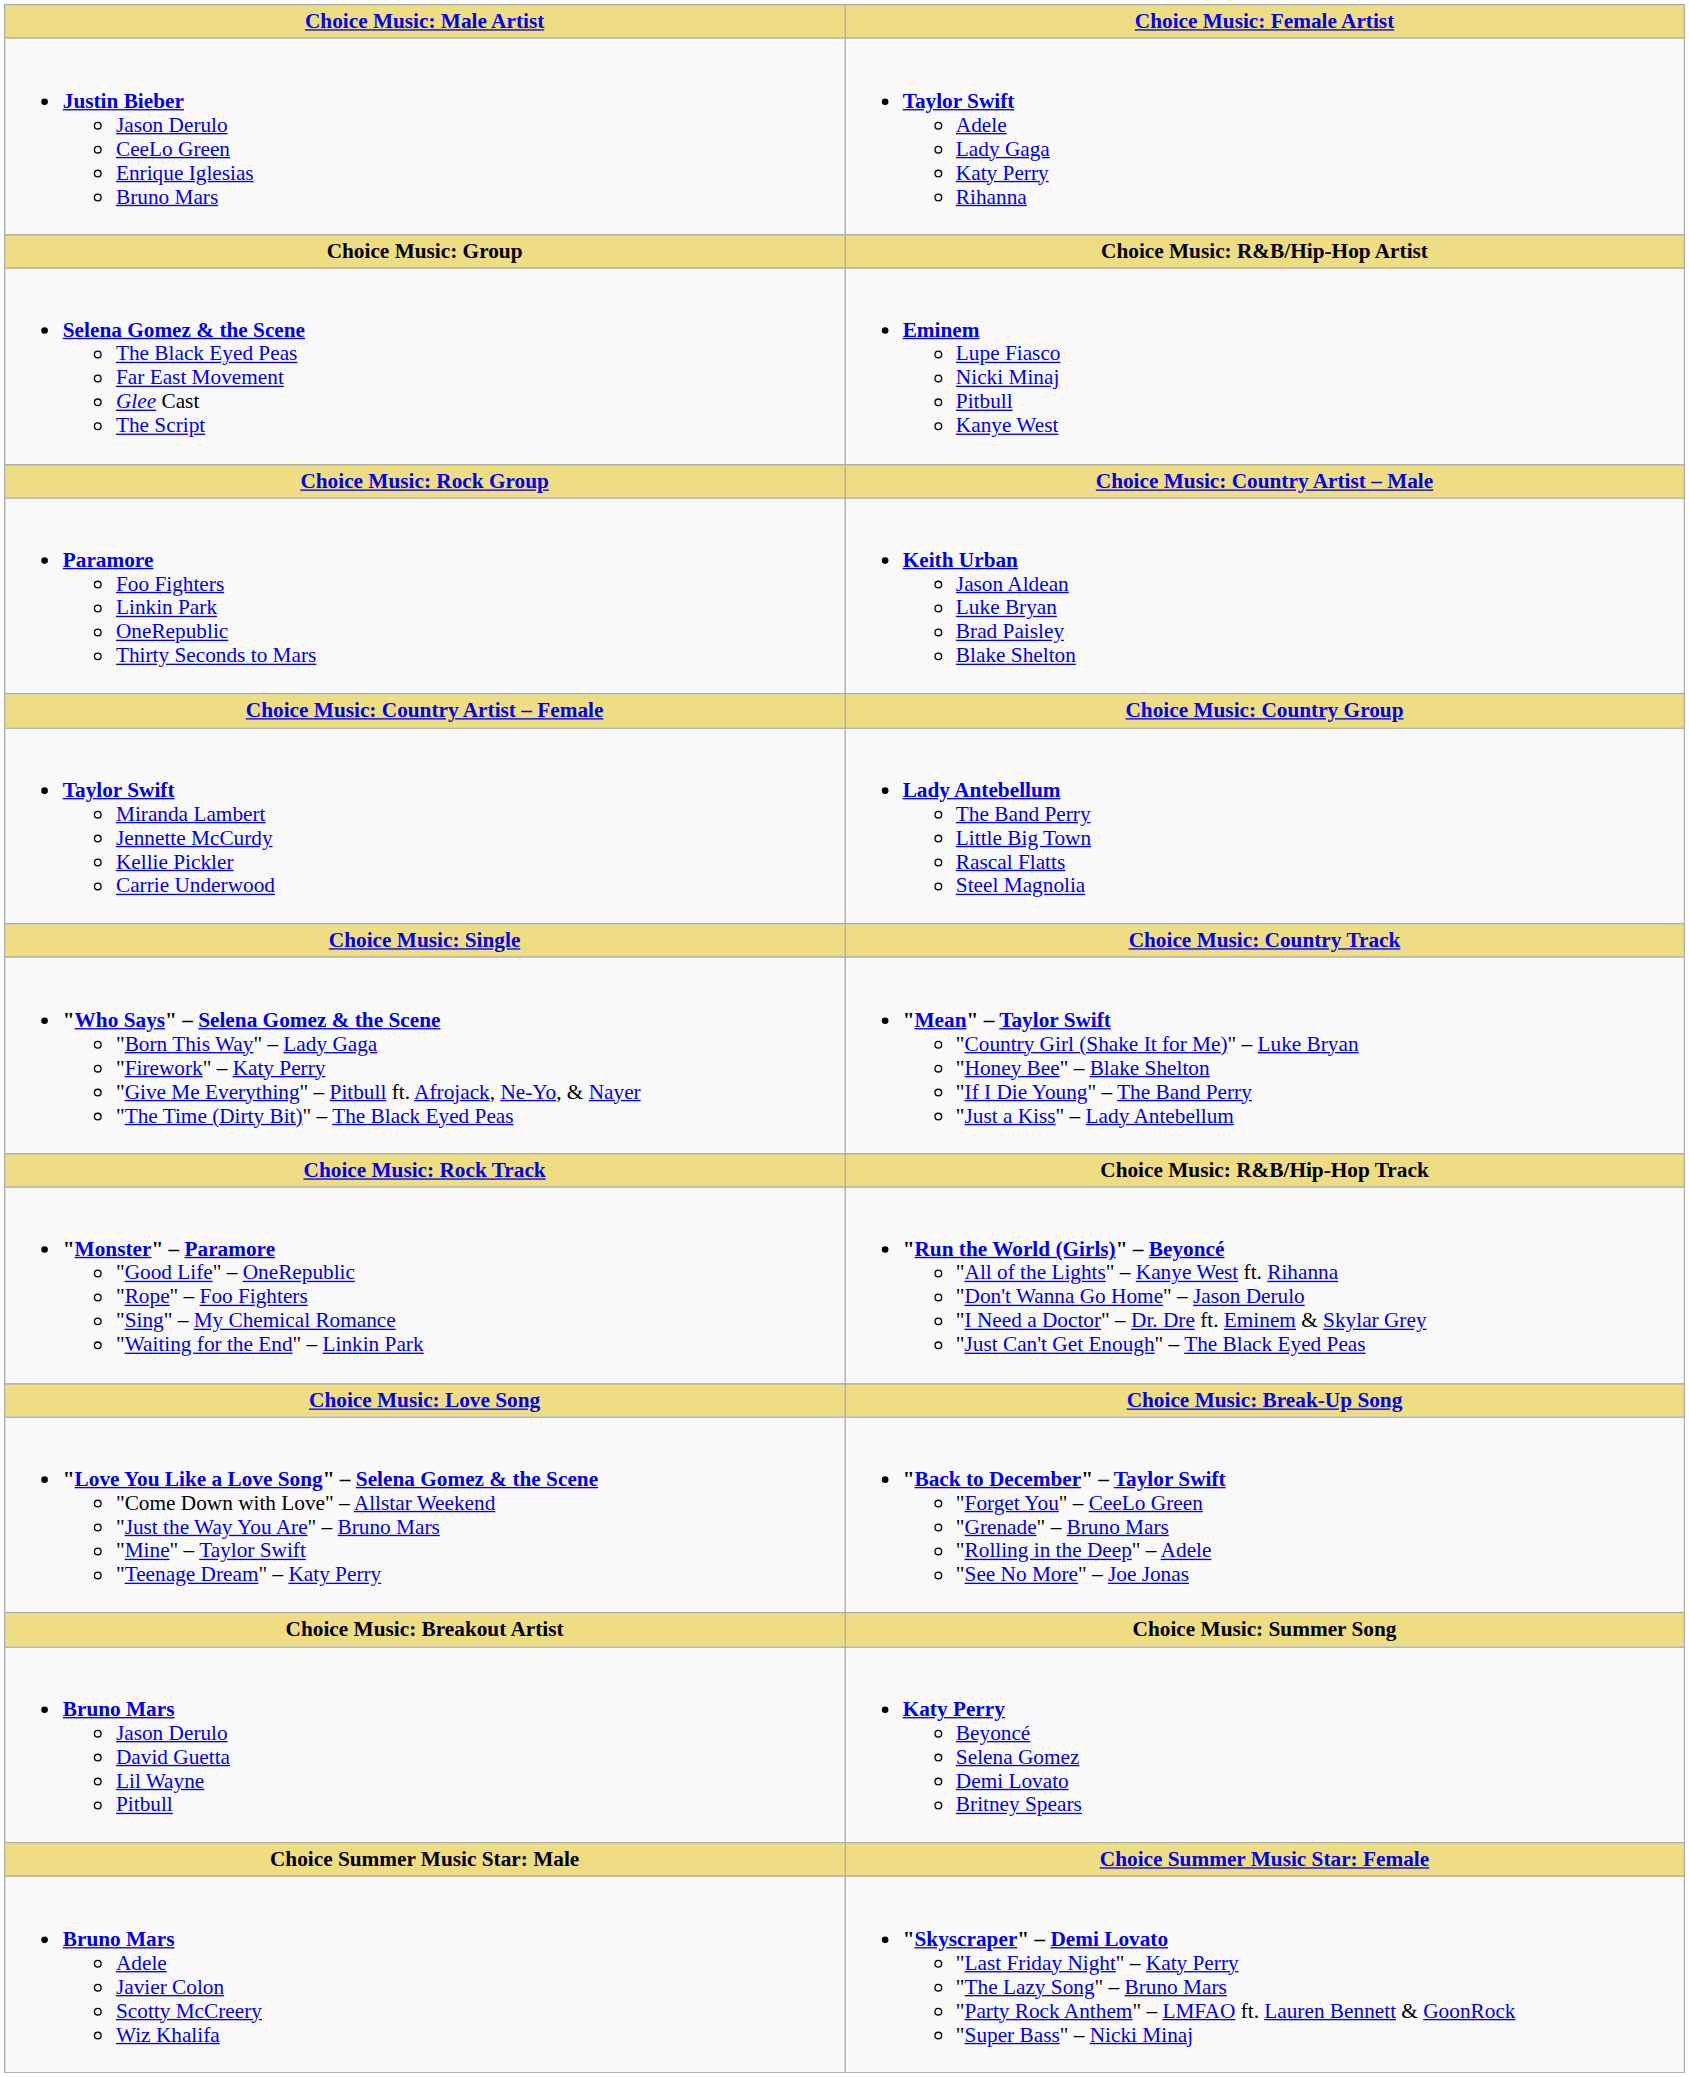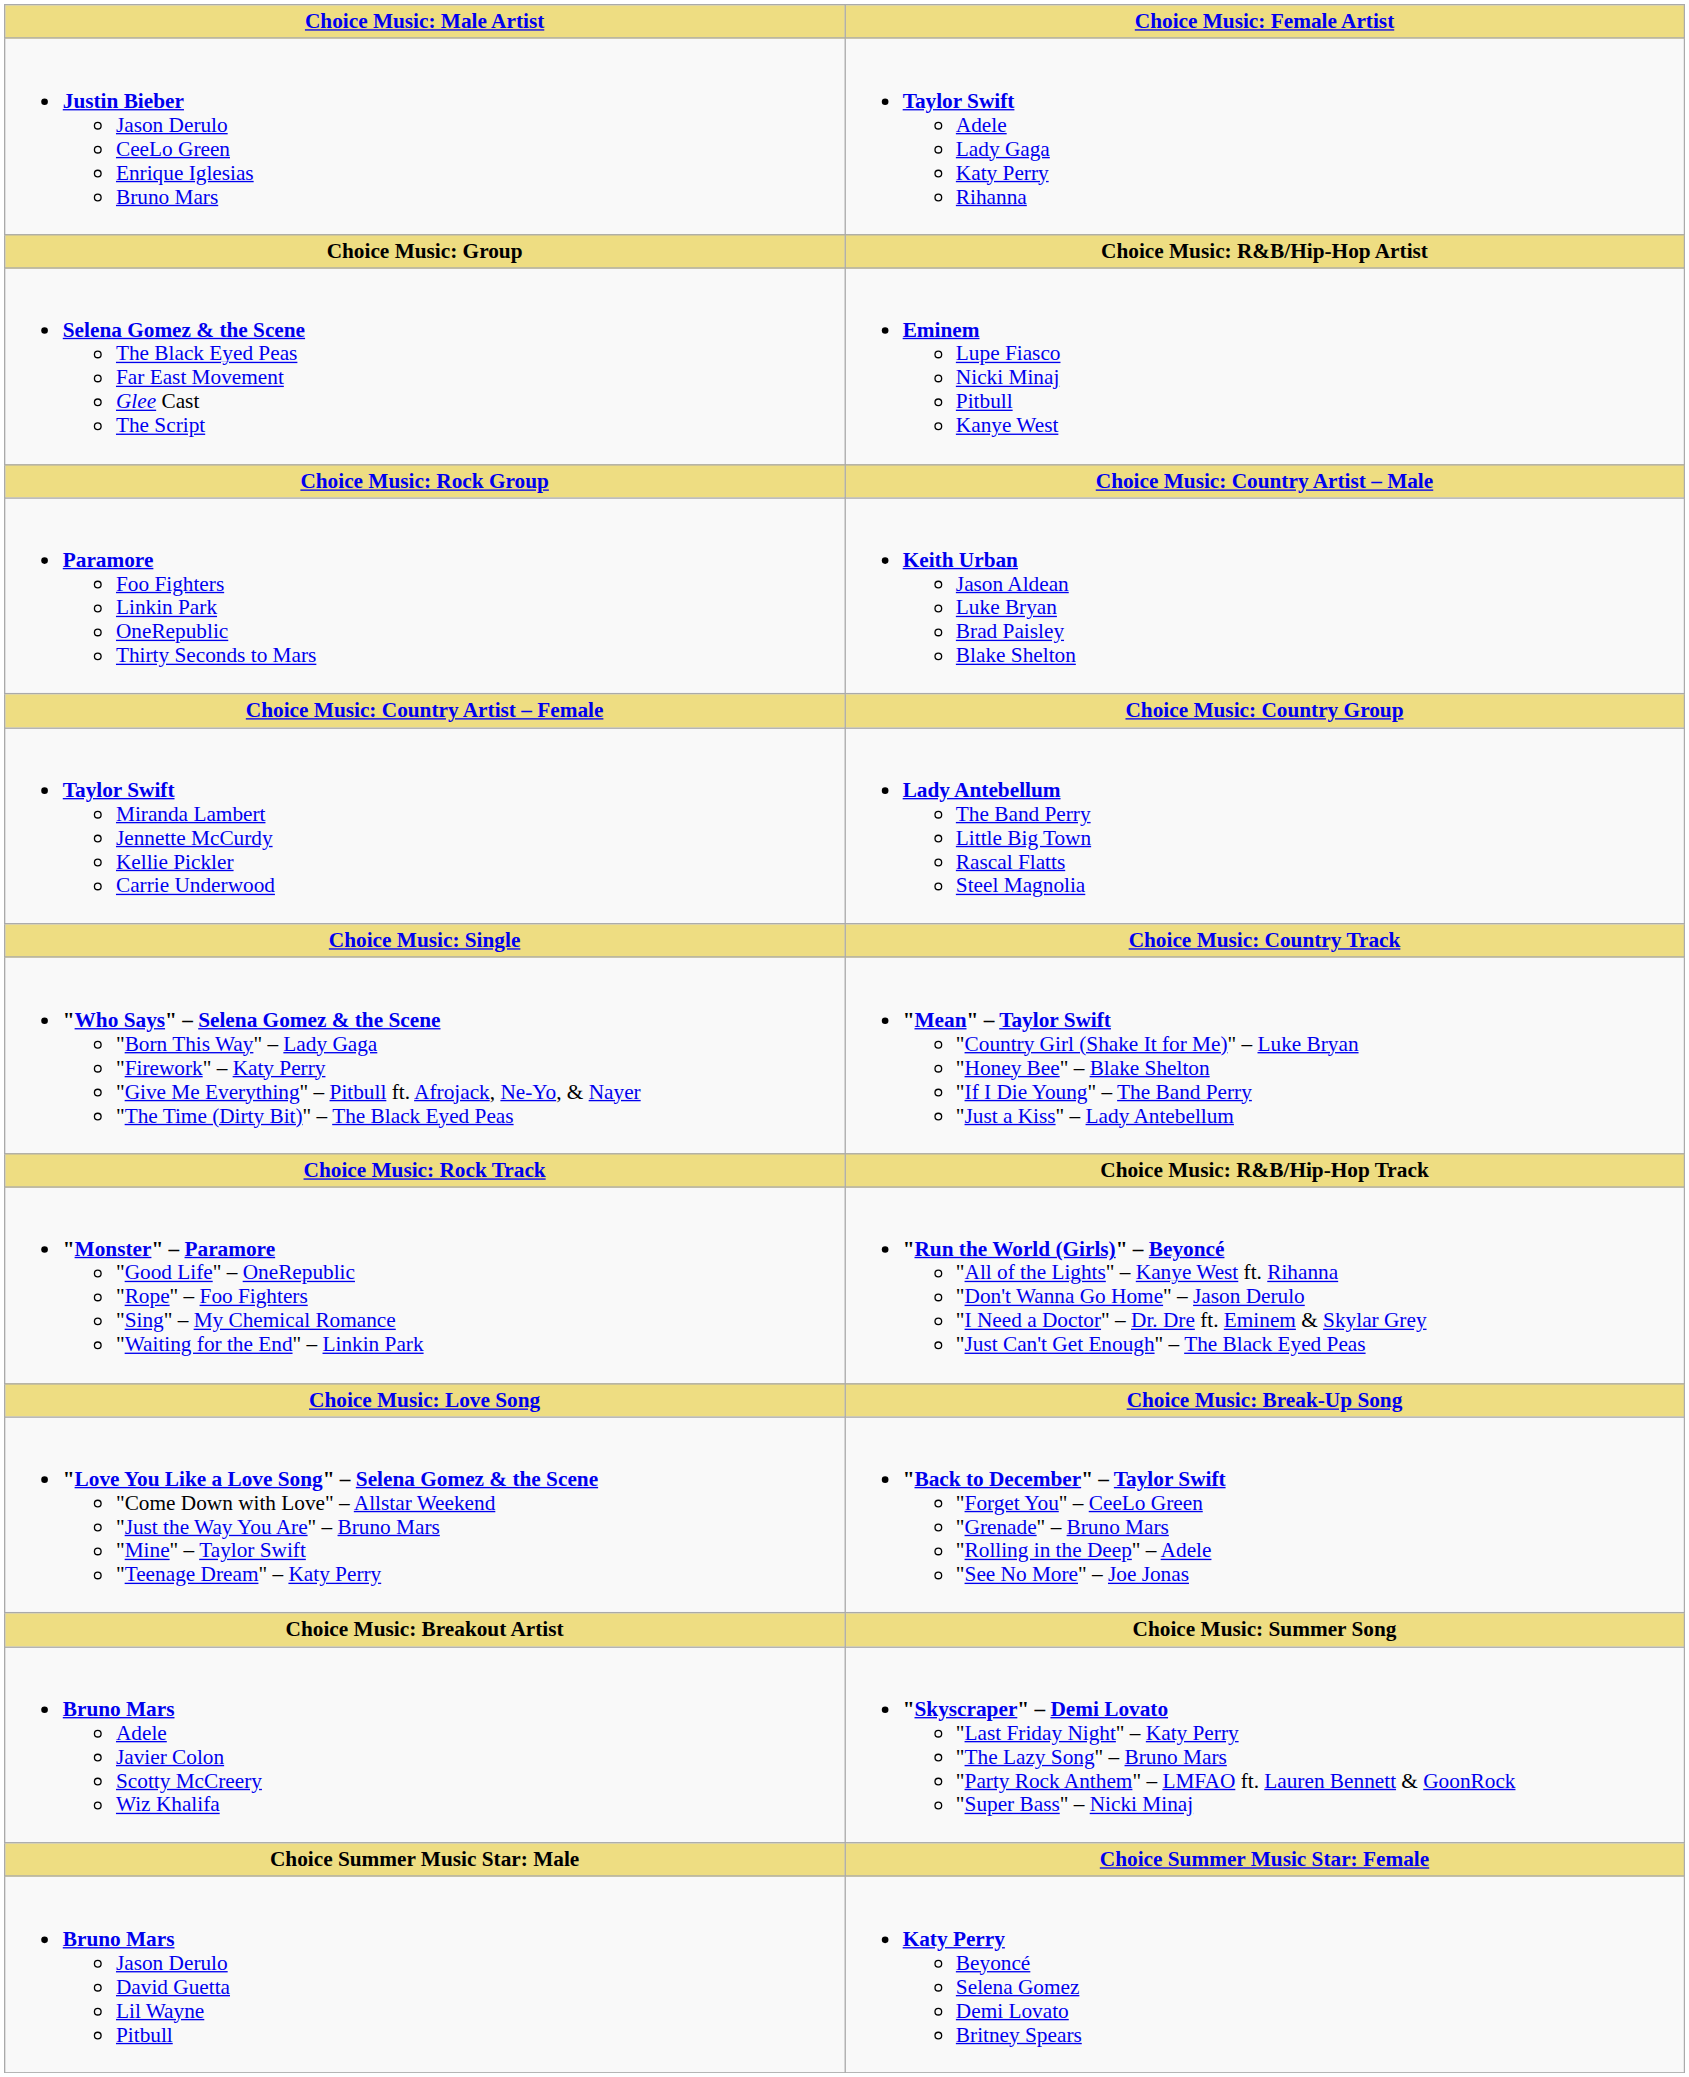 <table class="wikitable" style="width:100%">
 <tr>
 <th style="background:#EEDD82; width:50%"><a href='#'>Choice Music: Male Artist</a></th>
 <th style="background:#EEDD82; width:50%"><a href='#'>Choice Music: Female Artist</a></th>
 </tr>
 <tr>
 <td valign="top"><br><ul><li><strong><a href='#'>Justin Bieber</a></strong><ul><li><a href='#'>Jason Derulo</a></li><li><a href='#'>CeeLo Green</a></li><li><a href='#'>Enrique Iglesias</a></li><li><a href='#'>Bruno Mars</a></li></ul></li></ul></td>
 <td valign="top"><br><ul><li><strong><a href='#'>Taylor Swift</a></strong><ul><li><a href='#'>Adele</a></li><li><a href='#'>Lady Gaga</a></li><li><a href='#'>Katy Perry</a></li><li><a href='#'>Rihanna</a></li></ul></li></ul></td>
 </tr>
 <tr>
 <th style="background:#EEDD82; width:50%">Choice Music: Group</th>
 <th style="background:#EEDD82; width:50%">Choice Music: R&B/Hip-Hop Artist</th>
 </tr>
 <tr>
 <td valign="top"><br><ul><li><strong><a href='#'>Selena Gomez & the Scene</a></strong><ul><li><a href='#'>The Black Eyed Peas</a></li><li><a href='#'>Far East Movement</a></li><li><em><a href='#'>Glee</a></em> Cast</li><li><a href='#'>The Script</a></li></ul></li></ul></td>
 <td valign="top"><br><ul><li><strong><a href='#'>Eminem</a></strong><ul><li><a href='#'>Lupe Fiasco</a></li><li><a href='#'>Nicki Minaj</a></li><li><a href='#'>Pitbull</a></li><li><a href='#'>Kanye West</a></li></ul></li></ul></td>
 </tr>
 <tr>
 <th style="background:#EEDD82; width:50%"><a href='#'>Choice Music: Rock Group</a></th>
 <th style="background:#EEDD82; width:50%"><a href='#'>Choice Music: Country Artist – Male</a></th>
 </tr>
 <tr>
 <td valign="top"><br><ul><li><strong><a href='#'>Paramore</a></strong><ul><li><a href='#'>Foo Fighters</a></li><li><a href='#'>Linkin Park</a></li><li><a href='#'>OneRepublic</a></li><li><a href='#'>Thirty Seconds to Mars</a></li></ul></li></ul></td>
 <td valign="top"><br><ul><li><strong><a href='#'>Keith Urban</a></strong><ul><li><a href='#'>Jason Aldean</a></li><li><a href='#'>Luke Bryan</a></li><li><a href='#'>Brad Paisley</a></li><li><a href='#'>Blake Shelton</a></li></ul></li></ul></td>
 </tr>
 <tr>
 <th style="background:#EEDD82; width:50%"><a href='#'>Choice Music: Country Artist – Female</a></th>
 <th style="background:#EEDD82; width:50%"><a href='#'>Choice Music: Country Group</a></th>
 </tr>
 <tr>
 <td valign="top"><br><ul><li><strong><a href='#'>Taylor Swift</a></strong><ul><li><a href='#'>Miranda Lambert</a></li><li><a href='#'>Jennette McCurdy</a></li><li><a href='#'>Kellie Pickler</a></li><li><a href='#'>Carrie Underwood</a></li></ul></li></ul></td>
 <td valign="top"><br><ul><li><strong><a href='#'>Lady Antebellum</a></strong><ul><li><a href='#'>The Band Perry</a></li><li><a href='#'>Little Big Town</a></li><li><a href='#'>Rascal Flatts</a></li><li><a href='#'>Steel Magnolia</a></li></ul></li></ul></td>
 </tr>
 <tr>
 <th style="background:#EEDD82; width:50%"><a href='#'>Choice Music: Single</a></th>
 <th style="background:#EEDD82; width:50%"><a href='#'>Choice Music: Country Track</a></th>
 </tr>
 <tr>
 <td valign="top"><br><ul><li><strong>"<a href='#'>Who Says</a>" – <a href='#'>Selena Gomez & the Scene</a></strong><ul><li>"<a href='#'>Born This Way</a>" – <a href='#'>Lady Gaga</a></li><li>"<a href='#'>Firework</a>" – <a href='#'>Katy Perry</a></li><li>"<a href='#'>Give Me Everything</a>" – <a href='#'>Pitbull</a> ft. <a href='#'>Afrojack</a>, <a href='#'>Ne-Yo</a>, & <a href='#'>Nayer</a></li><li>"<a href='#'>The Time (Dirty Bit)</a>" – <a href='#'>The Black Eyed Peas</a></li></ul></li></ul></td>
 <td valign="top"><br><ul><li><strong>"<a href='#'>Mean</a>" – <a href='#'>Taylor Swift</a></strong><ul><li>"<a href='#'>Country Girl (Shake It for Me)</a>" – <a href='#'>Luke Bryan</a></li><li>"<a href='#'>Honey Bee</a>" – <a href='#'>Blake Shelton</a></li><li>"<a href='#'>If I Die Young</a>" – <a href='#'>The Band Perry</a></li><li>"<a href='#'>Just a Kiss</a>" – <a href='#'>Lady Antebellum</a></li></ul></li></ul></td>
 </tr>
 <tr>
 <th style="background:#EEDD82; width:50%"><a href='#'>Choice Music: Rock Track</a></th>
 <th style="background:#EEDD82; width:50%">Choice Music: R&B/Hip-Hop Track</th>
 </tr>
 <tr>
 <td valign="top"><br><ul><li><strong>"<a href='#'>Monster</a>" – <a href='#'>Paramore</a></strong><ul><li>"<a href='#'>Good Life</a>" – <a href='#'>OneRepublic</a></li><li>"<a href='#'>Rope</a>" – <a href='#'>Foo Fighters</a></li><li>"<a href='#'>Sing</a>" – <a href='#'>My Chemical Romance</a></li><li>"<a href='#'>Waiting for the End</a>" – <a href='#'>Linkin Park</a></li></ul></li></ul></td>
 <td valign="top"><br><ul><li><strong>"<a href='#'>Run the World (Girls)</a>" – <a href='#'>Beyoncé</a></strong><ul><li>"<a href='#'>All of the Lights</a>" – <a href='#'>Kanye West</a> ft. <a href='#'>Rihanna</a></li><li>"<a href='#'>Don't Wanna Go Home</a>" – <a href='#'>Jason Derulo</a></li><li>"<a href='#'>I Need a Doctor</a>" – <a href='#'>Dr. Dre</a> ft. <a href='#'>Eminem</a> & <a href='#'>Skylar Grey</a></li><li>"<a href='#'>Just Can't Get Enough</a>" – <a href='#'>The Black Eyed Peas</a></li></ul></li></ul></td>
 </tr>
 <tr>
 <th style="background:#EEDD82; width:50%"><a href='#'>Choice Music: Love Song</a></th>
 <th style="background:#EEDD82; width:50%"><a href='#'>Choice Music: Break-Up Song</a></th>
 </tr>
 <tr>
 <td valign="top"><br><ul><li><strong>"<a href='#'>Love You Like a Love Song</a>" – <a href='#'>Selena Gomez & the Scene</a></strong><ul><li>"Come Down with Love" – <a href='#'>Allstar Weekend</a></li><li>"<a href='#'>Just the Way You Are</a>" – <a href='#'>Bruno Mars</a></li><li>"<a href='#'>Mine</a>" – <a href='#'>Taylor Swift</a></li><li>"<a href='#'>Teenage Dream</a>" – <a href='#'>Katy Perry</a></li></ul></li></ul></td>
 <td valign="top"><br><ul><li><strong>"<a href='#'>Back to December</a>" – <a href='#'>Taylor Swift</a></strong><ul><li>"<a href='#'>Forget You</a>" – <a href='#'>CeeLo Green</a></li><li>"<a href='#'>Grenade</a>" – <a href='#'>Bruno Mars</a></li><li>"<a href='#'>Rolling in the Deep</a>" – <a href='#'>Adele</a></li><li>"<a href='#'>See No More</a>" – <a href='#'>Joe Jonas</a></li></ul></li></ul></td>
 </tr>
 <tr>
 <th style="background:#EEDD82; width:50%">Choice Music: Breakout Artist</th>
 <th style="background:#EEDD82; width:50%">Choice Music: Summer Song</th>
 </tr>
 <tr>
-<td valign="top"><br><ul><li><strong><a href='#'>Bruno Mars</a></strong><ul><li><a href='#'>Jason Derulo</a></li><li><a href='#'>David Guetta</a></li><li><a href='#'>Lil Wayne</a></li><li><a href='#'>Pitbull</a></li></ul></li></ul></td>
-<td valign="top"><br><ul><li><strong><a href='#'>Katy Perry</a></strong><ul><li><a href='#'>Beyoncé</a></li><li><a href='#'>Selena Gomez</a></li><li><a href='#'>Demi Lovato</a></li><li><a href='#'>Britney Spears</a></li></ul></li></ul></td>
+<td valign="top"><br><ul><li><strong><a href='#'>Bruno Mars</a></strong><ul><li><a href='#'>Adele</a></li><li><a href='#'>Javier Colon</a></li><li><a href='#'>Scotty McCreery</a></li><li><a href='#'>Wiz Khalifa</a></li></ul></li></ul></td>
+<td valign="top"><br><ul><li><strong>"<a href='#'>Skyscraper</a>" – <a href='#'>Demi Lovato</a></strong><ul><li>"<a href='#'>Last Friday Night</a>" – <a href='#'>Katy Perry</a></li><li>"<a href='#'>The Lazy Song</a>" – <a href='#'>Bruno Mars</a></li><li>"<a href='#'>Party Rock Anthem</a>" – <a href='#'>LMFAO</a> ft. <a href='#'>Lauren Bennett</a> & <a href='#'>GoonRock</a></li><li>"<a href='#'>Super Bass</a>" – <a href='#'>Nicki Minaj</a></li></ul></li></ul></td>
 </tr>
 <tr>
 <th style="background:#EEDD82; width:50%">Choice Summer Music Star: Male</th>
 <th style="background:#EEDD82; width:50%"><a href='#'>Choice Summer Music Star: Female</a></th>
 </tr>
 <tr>
-<td valign="top"><br><ul><li><strong><a href='#'>Bruno Mars</a></strong><ul><li><a href='#'>Adele</a></li><li><a href='#'>Javier Colon</a></li><li><a href='#'>Scotty McCreery</a></li><li><a href='#'>Wiz Khalifa</a></li></ul></li></ul></td>
-<td valign="top"><br><ul><li><strong>"<a href='#'>Skyscraper</a>" – <a href='#'>Demi Lovato</a></strong><ul><li>"<a href='#'>Last Friday Night</a>" – <a href='#'>Katy Perry</a></li><li>"<a href='#'>The Lazy Song</a>" – <a href='#'>Bruno Mars</a></li><li>"<a href='#'>Party Rock Anthem</a>" – <a href='#'>LMFAO</a> ft. <a href='#'>Lauren Bennett</a> & <a href='#'>GoonRock</a></li><li>"<a href='#'>Super Bass</a>" – <a href='#'>Nicki Minaj</a></li></ul></li></ul></td>
+<td valign="top"><br><ul><li><strong><a href='#'>Bruno Mars</a></strong><ul><li><a href='#'>Jason Derulo</a></li><li><a href='#'>David Guetta</a></li><li><a href='#'>Lil Wayne</a></li><li><a href='#'>Pitbull</a></li></ul></li></ul></td>
+<td valign="top"><br><ul><li><strong><a href='#'>Katy Perry</a></strong><ul><li><a href='#'>Beyoncé</a></li><li><a href='#'>Selena Gomez</a></li><li><a href='#'>Demi Lovato</a></li><li><a href='#'>Britney Spears</a></li></ul></li></ul></td>
 </tr>
 </table>
